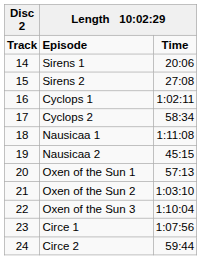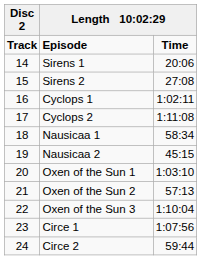 <table table class="wikitable" style="0px;">
 <tr>
 <th align="left" style="background:#f0f0f0; width:40px;">Disc 2</th>
 <th colspan="2" align="right" style="background:#f0f0f0;">Length   10:02:29</th>
 </tr>
 <tr>
 <td><strong>Track</strong></td>
 <td><strong>Episode</strong></td>
 <td align="center"><strong>Time</strong></td>
 </tr>
 <tr>
 <td style="width:30px;" align="center">14</td>
 <td style="width:150px;">Sirens 1</td>
 <td align="right">20:06</td>
 </tr>
 <tr>
 <td align="center">15</td>
 <td>Sirens 2</td>
 <td align="right">27:08</td>
 </tr>
 <tr>
 <td align="center">16</td>
 <td>Cyclops 1</td>
 <td align="right">1:02:11</td>
 </tr>
 <tr>
 <td align="center">17</td>
 <td>Cyclops 2</td>
-<td align="right">58:34</td>
+<td align="right">1:11:08</td>
 </tr>
 <tr>
 <td align="center">18</td>
 <td>Nausicaa 1</td>
-<td align="right">1:11:08</td>
+<td align="right">58:34</td>
 </tr>
 <tr>
 <td align="center">19</td>
 <td>Nausicaa 2</td>
 <td align="right">45:15</td>
 </tr>
 <tr>
 <td align="center">20</td>
 <td>Oxen of the Sun 1</td>
-<td align="right">57:13</td>
+<td align="right">1:03:10</td>
 </tr>
 <tr>
 <td align="center">21</td>
 <td>Oxen of the Sun 2</td>
-<td align="right">1:03:10</td>
+<td align="right">57:13</td>
 </tr>
 <tr>
 <td align="center">22</td>
 <td>Oxen of the Sun 3</td>
 <td align="right">1:10:04</td>
 </tr>
 <tr>
 <td align="center">23</td>
 <td>Circe 1</td>
 <td align="right">1:07:56</td>
 </tr>
 <tr>
 <td align="center">24</td>
 <td>Circe 2</td>
 <td align="right">59:44</td>
 </tr>
 </table>
